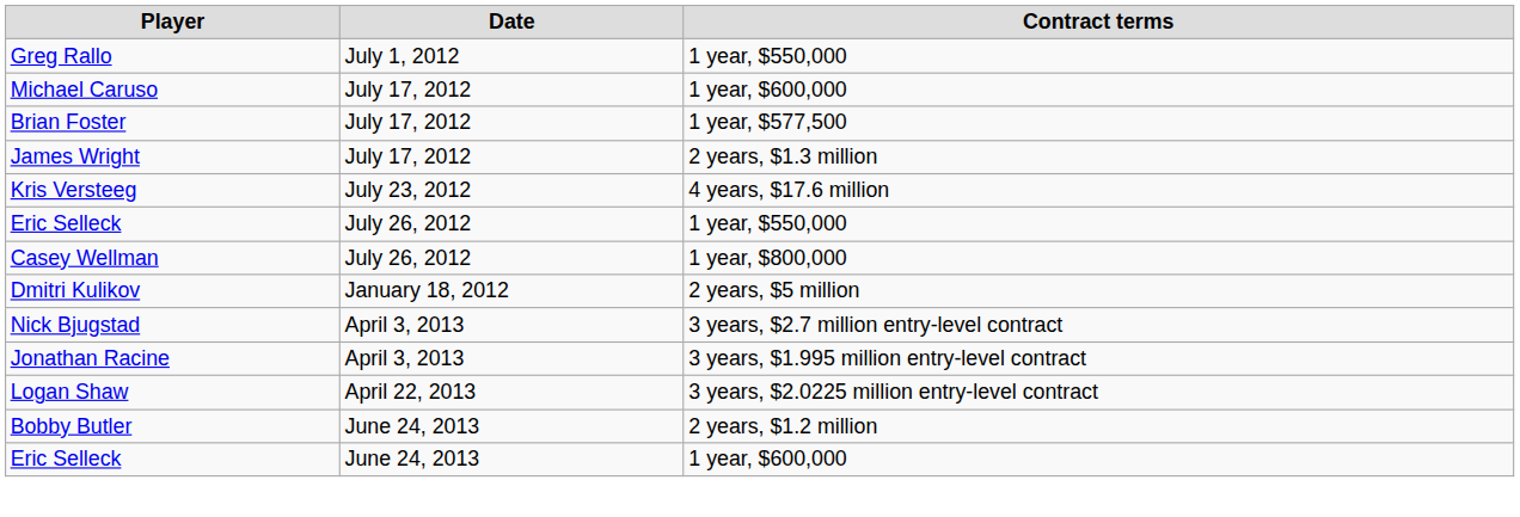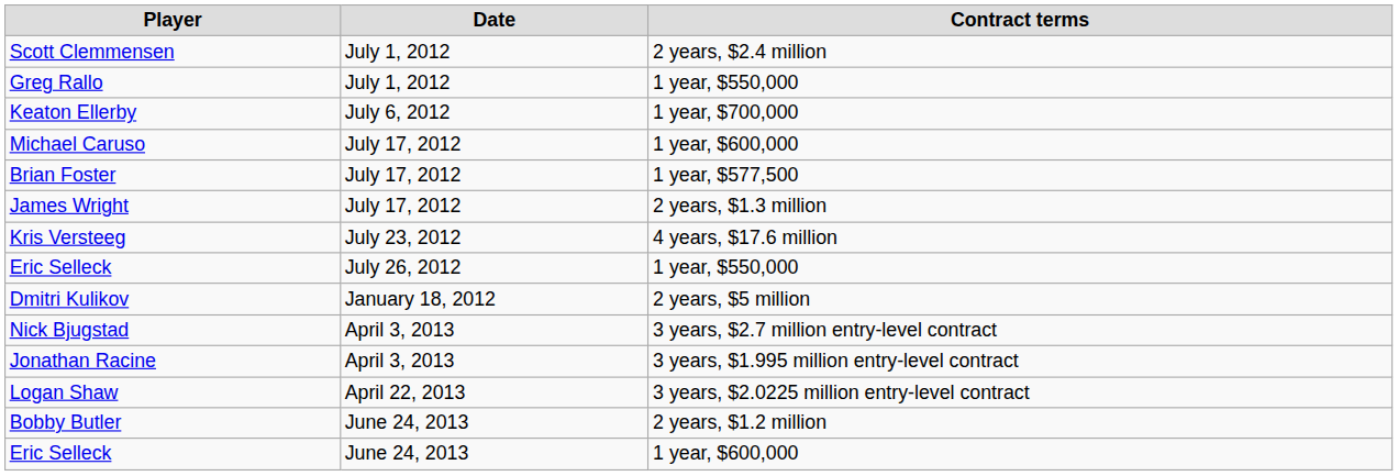 <table class="wikitable" width=90%>
 <tr align="center" bgcolor="#dddddd">
 <td><strong>Player</strong></td>
 <td><strong>Date</strong></td>
 <td><strong>Contract terms</strong></td>
 </tr>
 <tr>
+<td><a href='#'>Scott Clemmensen</a></td>
+<td>July 1, 2012</td>
+<td>2 years, $2.4 million</td>
+</tr>
+<tr>
 <td><a href='#'>Greg Rallo</a></td>
 <td>July 1, 2012</td>
 <td>1 year, $550,000</td>
+</tr>
+<tr>
+<td><a href='#'>Keaton Ellerby</a></td>
+<td>July 6, 2012</td>
+<td>1 year, $700,000</td>
 </tr>
 <tr>
 <td><a href='#'>Michael Caruso</a></td>
 <td>July 17, 2012</td>
 <td>1 year, $600,000</td>
 </tr>
 <tr>
 <td><a href='#'>Brian Foster</a></td>
 <td>July 17, 2012</td>
 <td>1 year, $577,500</td>
 </tr>
 <tr>
 <td><a href='#'>James Wright</a></td>
 <td>July 17, 2012</td>
 <td>2 years, $1.3 million</td>
 </tr>
 <tr>
 <td><a href='#'>Kris Versteeg</a></td>
 <td>July 23, 2012</td>
 <td>4 years, $17.6 million</td>
 </tr>
 <tr>
 <td><a href='#'>Eric Selleck</a></td>
 <td>July 26, 2012</td>
 <td>1 year, $550,000</td>
-</tr>
-<tr>
-<td><a href='#'>Casey Wellman</a></td>
-<td>July 26, 2012</td>
-<td>1 year, $800,000</td>
 </tr>
 <tr>
 <td><a href='#'>Dmitri Kulikov</a></td>
 <td>January 18, 2012</td>
 <td>2 years, $5 million</td>
 </tr>
 <tr>
 <td><a href='#'>Nick Bjugstad</a></td>
 <td>April 3, 2013</td>
 <td>3 years, $2.7 million entry-level contract</td>
 </tr>
 <tr>
 <td><a href='#'>Jonathan Racine</a></td>
 <td>April 3, 2013</td>
 <td>3 years, $1.995 million entry-level contract</td>
 </tr>
 <tr>
 <td><a href='#'>Logan Shaw</a></td>
 <td>April 22, 2013</td>
 <td>3 years, $2.0225 million entry-level contract</td>
 </tr>
 <tr>
 <td><a href='#'>Bobby Butler</a></td>
 <td>June 24, 2013</td>
 <td>2 years, $1.2 million</td>
 </tr>
 <tr>
 <td><a href='#'>Eric Selleck</a></td>
 <td>June 24, 2013</td>
 <td>1 year, $600,000</td>
 </tr>
 </table>
